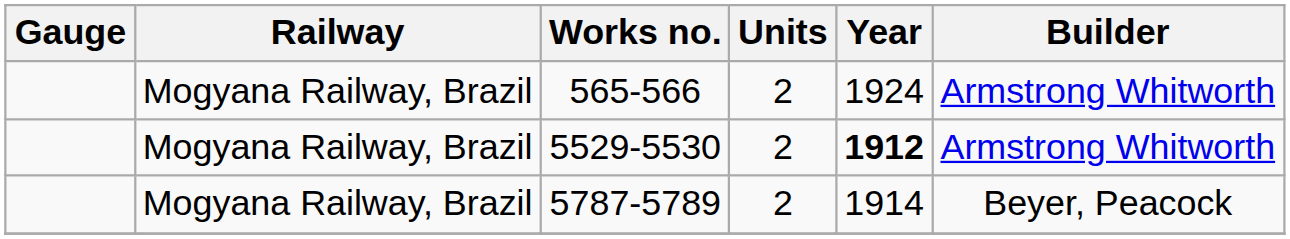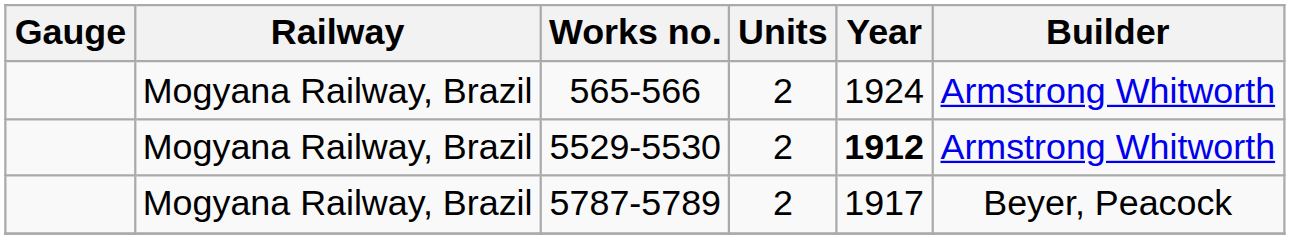 <table class="wikitable collapsible sortable" style="margin:0.5em auto; font-size:100%;text-align:center">
 <tr>
 <th>Gauge</th>
 <th>Railway</th>
 <th>Works no.</th>
 <th>Units</th>
 <th>Year</th>
 <th>Builder</th>
 </tr>
 <tr>
 <td></td>
 <td>Mogyana Railway, Brazil</td>
 <td>565-566</td>
 <td>2</td>
 <td>1924</td>
 <td><a href='#'>Armstrong Whitworth</a></td>
 </tr>
 <tr>
 <td></td>
 <td>Mogyana Railway, Brazil</td>
 <td>5529-5530</td>
 <td>2</td>
 <td><strong>1912</strong></td>
 <td><a href='#'>Armstrong Whitworth</a></td>
 </tr>
 <tr>
 <td></td>
 <td>Mogyana Railway, Brazil</td>
 <td>5787-5789</td>
 <td>2</td>
-<td>1914</td>
+<td>1917</td>
 <td>Beyer, Peacock</td>
 </tr>
 <tr>
 </tr>
 </table>
